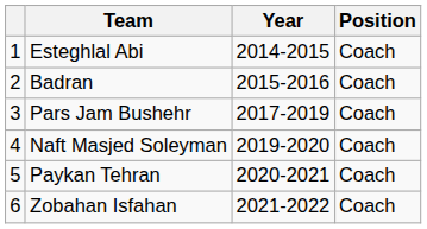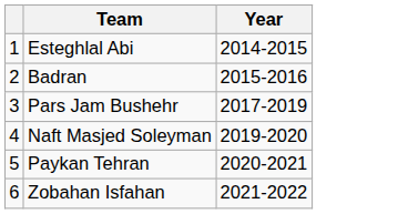 <table class="wikitable">
 <tr>
 <th></th>
 <th>Team</th>
 <th>Year</th>
-<th>Position</th>
 </tr>
 <tr>
 <td>1</td>
 <td>Esteghlal Abi</td>
 <td>2014-2015</td>
-<td>Coach</td>
 </tr>
 <tr>
 <td>2</td>
 <td>Badran</td>
 <td>2015-2016</td>
-<td>Coach</td>
 </tr>
 <tr>
 <td>3</td>
 <td>Pars Jam Bushehr</td>
 <td>2017-2019</td>
-<td>Coach</td>
 </tr>
 <tr>
 <td>4</td>
 <td>Naft Masjed Soleyman</td>
 <td>2019-2020</td>
-<td>Coach</td>
 </tr>
 <tr>
 <td>5</td>
 <td>Paykan Tehran</td>
 <td>2020-2021</td>
-<td>Coach</td>
 </tr>
 <tr>
 <td>6</td>
 <td>Zobahan Isfahan</td>
 <td>2021-2022</td>
-<td>Coach</td>
 </tr>
 </table>
